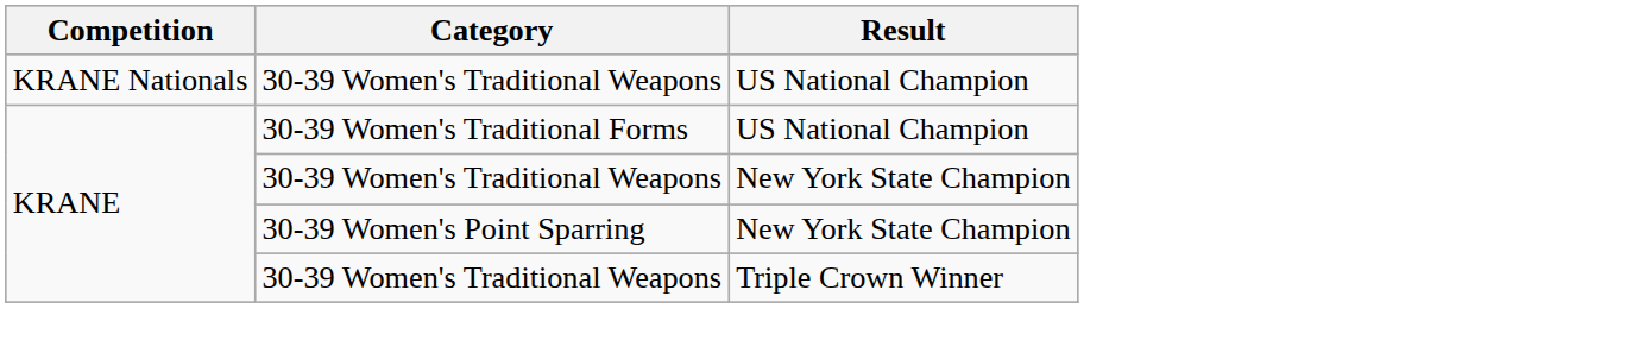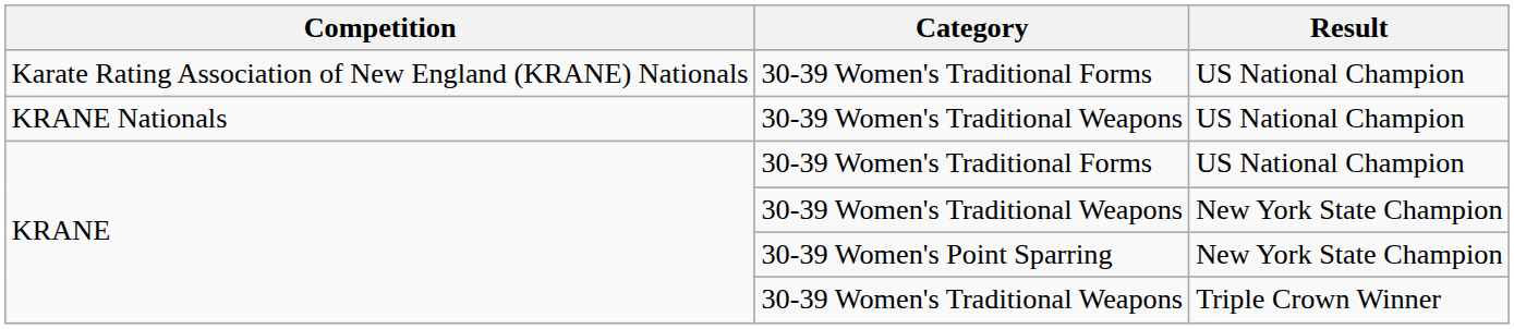 <table class="wikitable sortable">
 <tr>
 <th>Competition</th>
 <th>Category</th>
 <th>Result</th>
+</tr>
+<tr>
+<td>Karate Rating Association of New England (KRANE) Nationals </td>
+<td>30-39 Women's Traditional Forms</td>
+<td>US National Champion</td>
 </tr>
 <tr>
 <td>KRANE Nationals</td>
 <td>30-39 Women's Traditional Weapons</td>
 <td>US National Champion</td>
 </tr>
 <tr>
 <td rowspan="4">KRANE</td>
 <td>30-39 Women's Traditional Forms</td>
 <td>US National Champion</td>
 </tr>
 <tr>
 <td>30-39 Women's Traditional Weapons</td>
 <td>New York State Champion</td>
 </tr>
 <tr>
 <td>30-39 Women's Point Sparring</td>
 <td>New York State Champion</td>
 </tr>
 <tr>
 <td>30-39 Women's Traditional Weapons</td>
 <td>Triple Crown Winner</td>
 </tr>
 </table>
